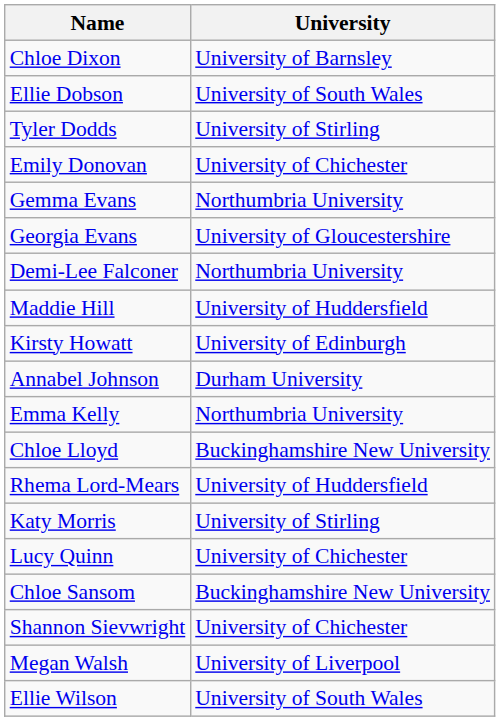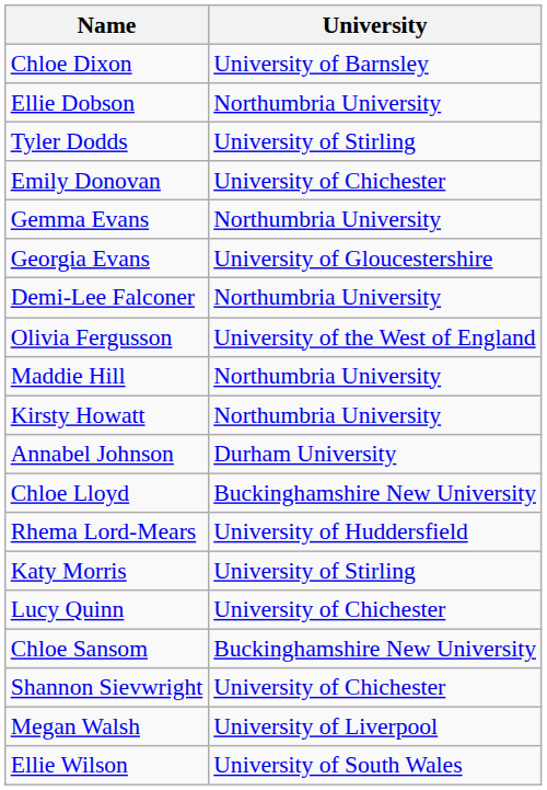 <table class="wikitable sortable" style="font-size:95%;">
 <tr>
 <th>Name</th>
 <th>University</th>
 </tr>
 <tr>
 <td><a href='#'>Chloe Dixon</a></td>
 <td><a href='#'>University of Barnsley</a></td>
 </tr>
 <tr>
 <td><a href='#'>Ellie Dobson</a></td>
-<td><a href='#'>University of South Wales</a></td>
+<td><a href='#'>Northumbria University</a></td>
 </tr>
 <tr>
 <td><a href='#'>Tyler Dodds</a></td>
 <td><a href='#'>University of Stirling</a></td>
 </tr>
 <tr>
 <td><a href='#'>Emily Donovan</a></td>
 <td><a href='#'>University of Chichester</a></td>
 </tr>
 <tr>
 <td><a href='#'>Gemma Evans</a></td>
 <td><a href='#'>Northumbria University</a></td>
 </tr>
 <tr>
 <td><a href='#'>Georgia Evans</a></td>
 <td><a href='#'>University of Gloucestershire</a></td>
 </tr>
 <tr>
 <td><a href='#'>Demi-Lee Falconer</a></td>
 <td><a href='#'>Northumbria University</a></td>
 </tr>
 <tr>
+<td><a href='#'>Olivia Fergusson</a></td>
+<td><a href='#'>University of the West of England</a></td>
+</tr>
+<tr>
 <td><a href='#'>Maddie Hill</a></td>
-<td><a href='#'>University of Huddersfield</a></td>
+<td><a href='#'>Northumbria University</a></td>
 </tr>
 <tr>
 <td><a href='#'>Kirsty Howatt</a></td>
-<td><a href='#'>University of Edinburgh</a></td>
+<td><a href='#'>Northumbria University</a></td>
 </tr>
 <tr>
 <td><a href='#'>Annabel Johnson</a></td>
 <td><a href='#'>Durham University</a></td>
-</tr>
-<tr>
-<td><a href='#'>Emma Kelly</a></td>
-<td><a href='#'>Northumbria University</a></td>
 </tr>
 <tr>
 <td><a href='#'>Chloe Lloyd</a></td>
 <td><a href='#'>Buckinghamshire New University</a></td>
 </tr>
 <tr>
 <td><a href='#'>Rhema Lord-Mears</a></td>
 <td><a href='#'>University of Huddersfield</a></td>
 </tr>
 <tr>
 <td><a href='#'>Katy Morris</a></td>
 <td><a href='#'>University of Stirling</a></td>
 </tr>
 <tr>
 <td><a href='#'>Lucy Quinn</a></td>
 <td><a href='#'>University of Chichester</a></td>
 </tr>
 <tr>
 <td><a href='#'>Chloe Sansom</a></td>
 <td><a href='#'>Buckinghamshire New University</a></td>
 </tr>
 <tr>
 <td><a href='#'>Shannon Sievwright</a></td>
 <td><a href='#'>University of Chichester</a></td>
 </tr>
 <tr>
 <td><a href='#'>Megan Walsh</a></td>
 <td><a href='#'>University of Liverpool</a></td>
 </tr>
 <tr>
 <td><a href='#'>Ellie Wilson</a></td>
 <td><a href='#'>University of South Wales</a></td>
 </tr>
 </table>
